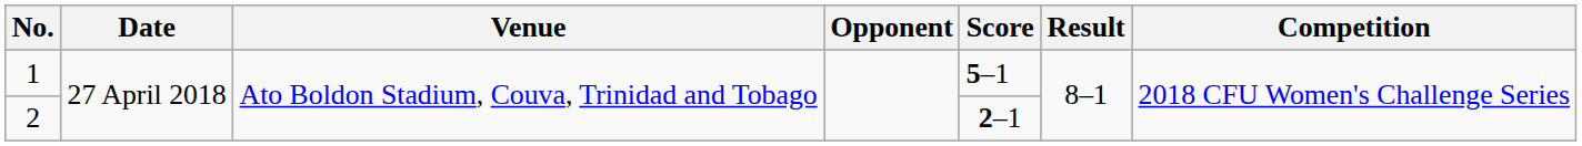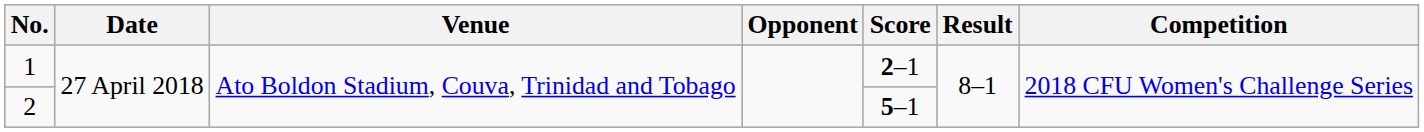 <table class="wikitable">
 <tr>
 <th>No.</th>
 <th>Date</th>
 <th>Venue</th>
 <th>Opponent</th>
 <th>Score</th>
 <th>Result</th>
 <th>Competition</th>
 </tr>
 <tr>
 <td style="text-align:center;">1</td>
 <td rowspan=2>27 April 2018</td>
 <td rowspan=2><a href='#'>Ato Boldon Stadium</a>, <a href='#'>Couva</a>, <a href='#'>Trinidad and Tobago</a></td>
 <td rowspan=2></td>
-<td><strong>5</strong>–1</td>
+<td style="text-align:center;"><strong>2</strong>–1</td>
 <td rowspan=2 style="text-align:center;">8–1</td>
 <td rowspan=2><a href='#'>2018 CFU Women's Challenge Series</a></td>
 </tr>
 <tr style="text-align:center;">
 <td>2</td>
-<td style="text-align:center;"><strong>2</strong>–1</td>
+<td><strong>5</strong>–1</td>
 </tr>
 </table>
